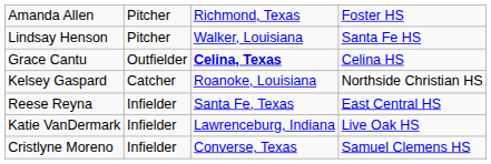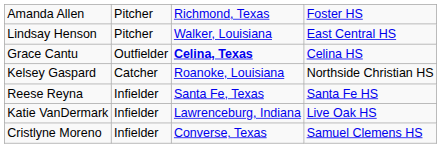 <table class="wikitable">
 <tr>
 <td>Amanda Allen</td>
 <td>Pitcher</td>
 <td><a href='#'>Richmond, Texas</a></td>
 <td><a href='#'>Foster HS</a></td>
 </tr>
 <tr>
 <td>Lindsay Henson</td>
 <td>Pitcher</td>
 <td><a href='#'>Walker, Louisiana</a></td>
-<td><a href='#'>Santa Fe HS</a></td>
+<td><a href='#'>East Central HS</a></td>
 </tr>
 <tr>
 <td>Grace Cantu</td>
 <td>Outfielder</td>
 <td><strong><a href='#'>Celina, Texas</a></strong></td>
 <td><a href='#'>Celina HS</a></td>
 </tr>
 <tr>
 <td>Kelsey Gaspard</td>
 <td>Catcher</td>
 <td><a href='#'>Roanoke, Louisiana</a></td>
 <td>Northside Christian HS</td>
 </tr>
 <tr>
 <td>Reese Reyna</td>
 <td>Infielder</td>
 <td><a href='#'>Santa Fe, Texas</a></td>
-<td><a href='#'>East Central HS</a></td>
+<td><a href='#'>Santa Fe HS</a></td>
 </tr>
 <tr>
 <td>Katie VanDermark</td>
 <td>Infielder</td>
 <td><a href='#'>Lawrenceburg, Indiana</a></td>
 <td><a href='#'>Live Oak HS</a></td>
 </tr>
 <tr>
 <td>Cristlyne Moreno</td>
 <td>Infielder</td>
 <td><a href='#'>Converse, Texas</a></td>
 <td><a href='#'>Samuel Clemens HS</a></td>
 </tr>
 </table>
